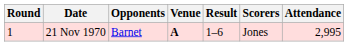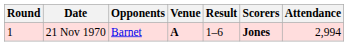 <table class="wikitable">
 <tr>
 <th>Round</th>
 <th>Date</th>
 <th>Opponents</th>
 <th>Venue</th>
 <th>Result</th>
 <th>Scorers</th>
 <th>Attendance</th>
 </tr>
 <tr bgcolor="#ffdddd">
 <td>1</td>
 <td>21 Nov 1970</td>
 <td><a href='#'>Barnet</a></td>
 <td><strong>A</strong></td>
 <td>1–6</td>
-<td>Jones</td>
-<td align="right">2,995</td>
+<td><strong>Jones</strong></td>
+<td align="right">2,994</td>
 </tr>
 </table>
